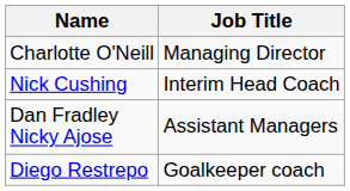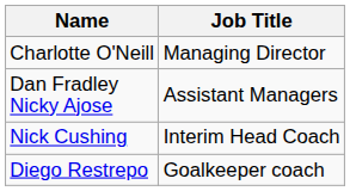 <table class="wikitable">
 <tr>
 <th>Name</th>
 <th>Job Title</th>
 </tr>
 <tr>
 <td> Charlotte O'Neill</td>
 <td>Managing Director</td>
 </tr>
 <tr>
+<td> Dan Fradley <br>  <a href='#'>Nicky Ajose</a></td>
+<td>Assistant Managers</td>
+</tr>
+<tr>
 <td> <a href='#'>Nick Cushing</a></td>
 <td>Interim Head Coach</td>
-</tr>
-<tr>
-<td> Dan Fradley <br>  <a href='#'>Nicky Ajose</a></td>
-<td>Assistant Managers</td>
 </tr>
 <tr>
 <td> <a href='#'>Diego Restrepo</a></td>
 <td>Goalkeeper coach</td>
 </tr>
 </table>
